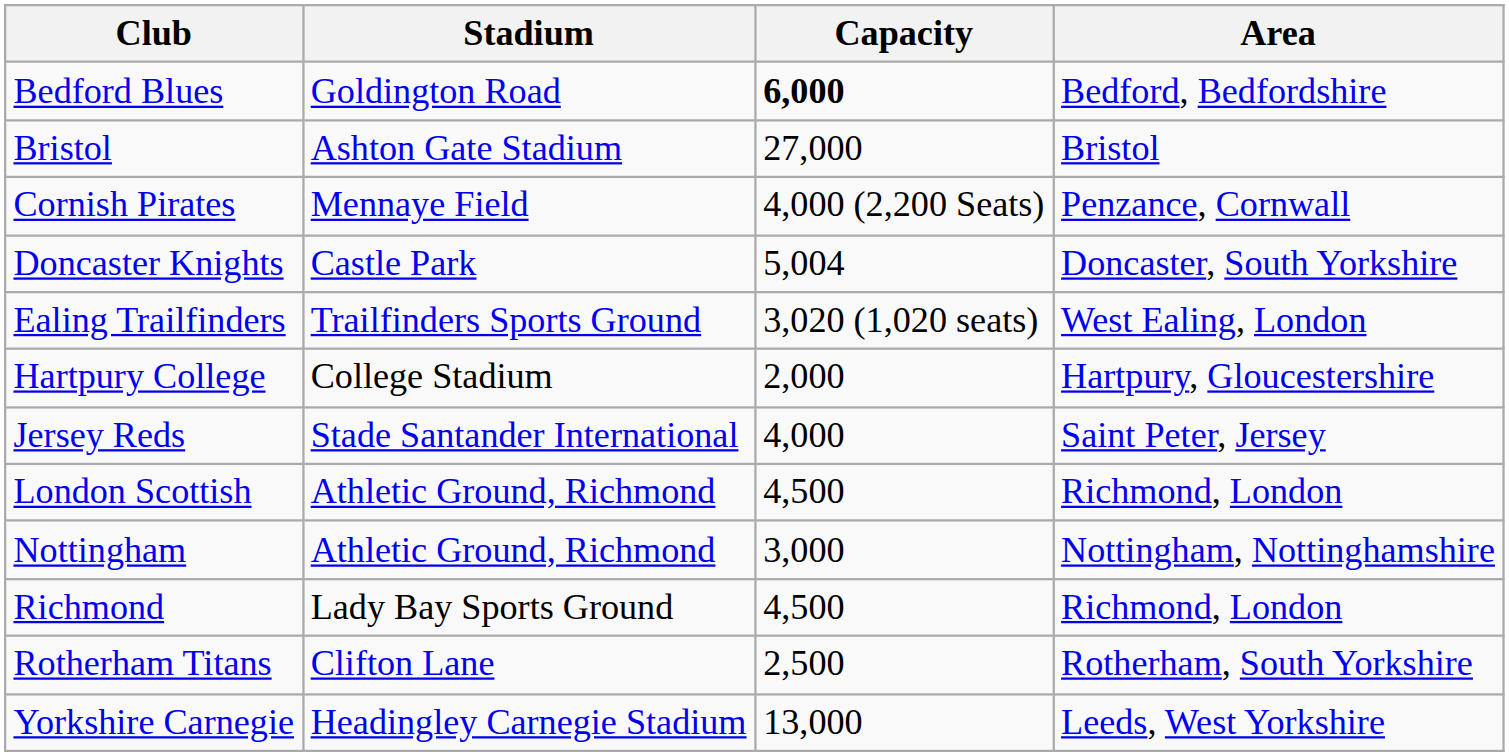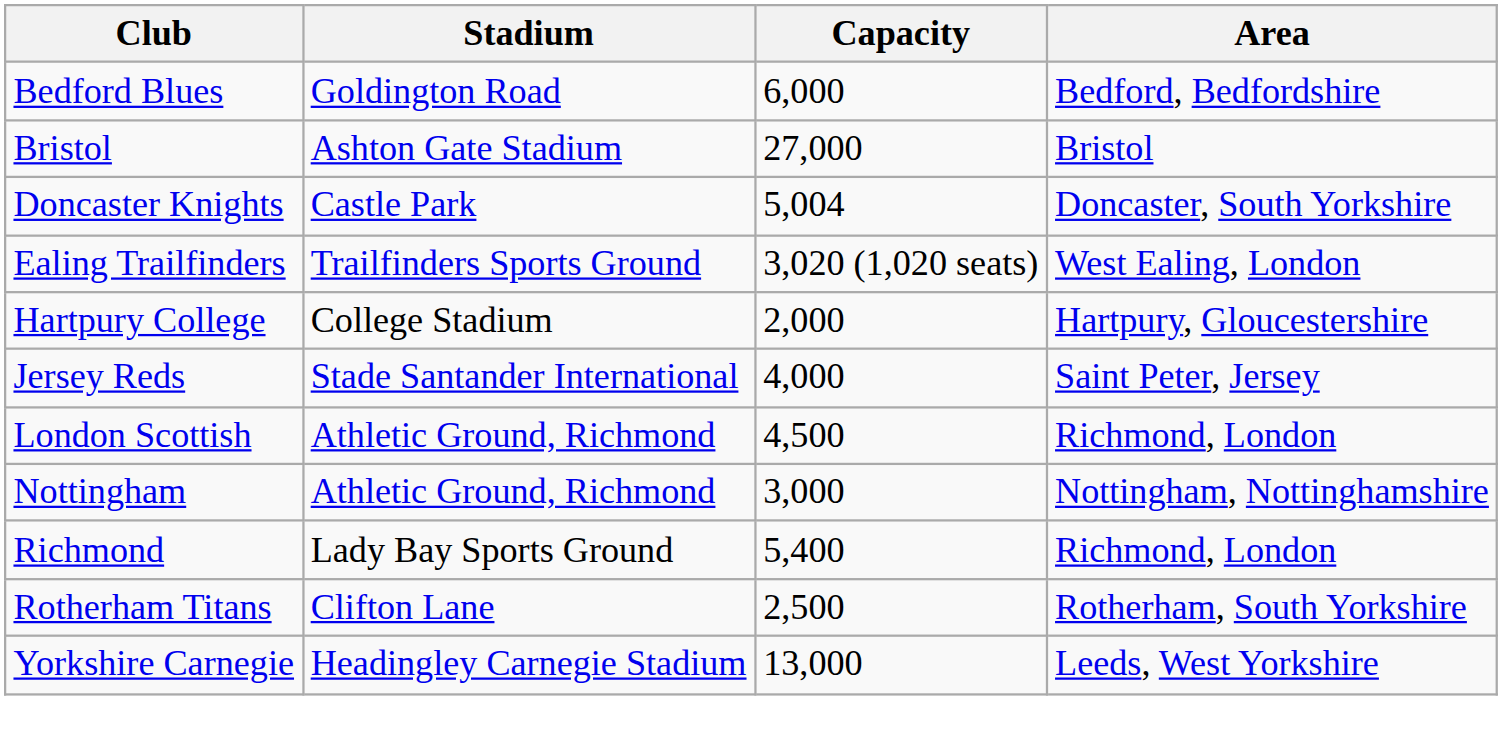 <table class="wikitable sortable">
 <tr>
 <th>Club</th>
 <th>Stadium</th>
 <th>Capacity</th>
 <th>Area</th>
 </tr>
 <tr>
 <td><a href='#'>Bedford Blues</a></td>
 <td><a href='#'>Goldington Road</a></td>
-<td style="text-align:left;"><strong>6,000</strong></td>
+<td style="text-align:left;">6,000</td>
 <td><a href='#'>Bedford</a>, <a href='#'>Bedfordshire</a></td>
 </tr>
 <tr>
 <td><a href='#'>Bristol</a></td>
 <td><a href='#'>Ashton Gate Stadium</a></td>
 <td align=left>27,000</td>
 <td><a href='#'>Bristol</a></td>
-</tr>
-<tr>
-<td><a href='#'>Cornish Pirates</a></td>
-<td><a href='#'>Mennaye Field</a></td>
-<td style="text-align:left;">4,000 (2,200 Seats)</td>
-<td><a href='#'>Penzance</a>, <a href='#'>Cornwall</a></td>
 </tr>
 <tr>
 <td><a href='#'>Doncaster Knights</a></td>
 <td><a href='#'>Castle Park</a></td>
 <td style="text-align:left;">5,004</td>
 <td><a href='#'>Doncaster</a>, <a href='#'>South Yorkshire</a></td>
 </tr>
 <tr>
 <td><a href='#'>Ealing Trailfinders</a></td>
 <td><a href='#'>Trailfinders Sports Ground</a></td>
 <td style="text-align:left;">3,020 (1,020 seats)</td>
 <td><a href='#'>West Ealing</a>, <a href='#'>London</a></td>
 </tr>
 <tr>
 <td><a href='#'>Hartpury College</a></td>
 <td>College Stadium</td>
 <td style="text-align:left;">2,000</td>
 <td><a href='#'>Hartpury</a>, <a href='#'>Gloucestershire</a></td>
 </tr>
 <tr>
 <td><a href='#'>Jersey Reds</a></td>
 <td><a href='#'>Stade Santander International</a></td>
 <td style="text-align:left;">4,000</td>
 <td><a href='#'>Saint Peter</a>, <a href='#'>Jersey</a></td>
 </tr>
 <tr>
 <td><a href='#'>London Scottish</a></td>
 <td><a href='#'>Athletic Ground, Richmond</a></td>
 <td style="text-align:left;">4,500</td>
 <td><a href='#'>Richmond</a>, <a href='#'>London</a></td>
 </tr>
 <tr>
 <td><a href='#'>Nottingham</a></td>
 <td><a href='#'>Athletic Ground, Richmond</a></td>
 <td style="text-align:left;">3,000</td>
 <td><a href='#'>Nottingham</a>, <a href='#'>Nottinghamshire</a></td>
 </tr>
 <tr>
 <td><a href='#'>Richmond</a></td>
 <td>Lady Bay Sports Ground</td>
-<td style="text-align:left;">4,500</td>
+<td style="text-align:left;">5,400</td>
 <td><a href='#'>Richmond</a>, <a href='#'>London</a></td>
 </tr>
 <tr>
 <td><a href='#'>Rotherham Titans</a></td>
 <td><a href='#'>Clifton Lane</a></td>
 <td style="text-align:left;">2,500</td>
 <td><a href='#'>Rotherham</a>, <a href='#'>South Yorkshire</a></td>
 </tr>
 <tr>
 <td><a href='#'>Yorkshire Carnegie</a></td>
 <td><a href='#'>Headingley Carnegie Stadium</a></td>
 <td style="text-align:left;">13,000</td>
 <td><a href='#'>Leeds</a>, <a href='#'>West Yorkshire</a></td>
 </tr>
 </table>
